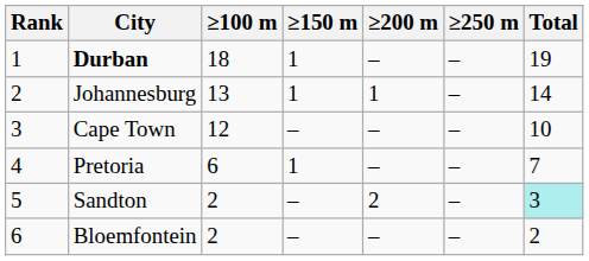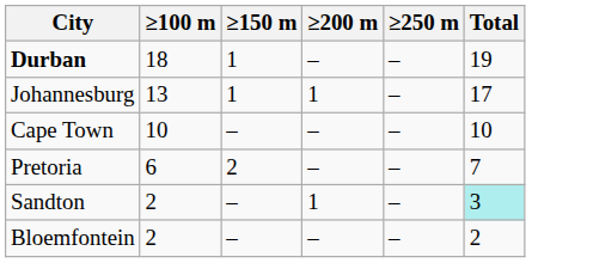 <table class="wikitable">
 <tr>
-<th>Rank</th>
 <th>City</th>
 <th>≥100 m</th>
 <th>≥150 m</th>
 <th>≥200 m</th>
 <th>≥250 m</th>
 <th>Total</th>
 </tr>
 <tr>
-<td>1</td>
 <td><strong>Durban</strong></td>
 <td>18</td>
 <td>1</td>
 <td>–</td>
 <td>–</td>
 <td>19</td>
 </tr>
 <tr>
-<td>2</td>
 <td>Johannesburg</td>
 <td>13</td>
 <td>1</td>
 <td>1</td>
 <td>–</td>
-<td>14</td>
+<td>17</td>
 </tr>
 <tr>
-<td>3</td>
 <td>Cape Town</td>
-<td>12</td>
+<td>10</td>
 <td>–</td>
 <td>–</td>
 <td>–</td>
 <td>10</td>
 </tr>
 <tr>
-<td>4</td>
 <td>Pretoria</td>
 <td>6</td>
-<td>1</td>
+<td>2</td>
 <td>–</td>
 <td>–</td>
 <td>7</td>
 </tr>
 <tr>
-<td>5</td>
 <td>Sandton</td>
 <td>2</td>
 <td>–</td>
-<td>2</td>
+<td>1</td>
 <td>–</td>
 <td style="background: paleturquoise;">3</td>
 </tr>
 <tr>
-<td>6</td>
 <td>Bloemfontein</td>
 <td>2</td>
 <td>–</td>
 <td>–</td>
 <td>–</td>
 <td>2</td>
 </tr>
 </table>
